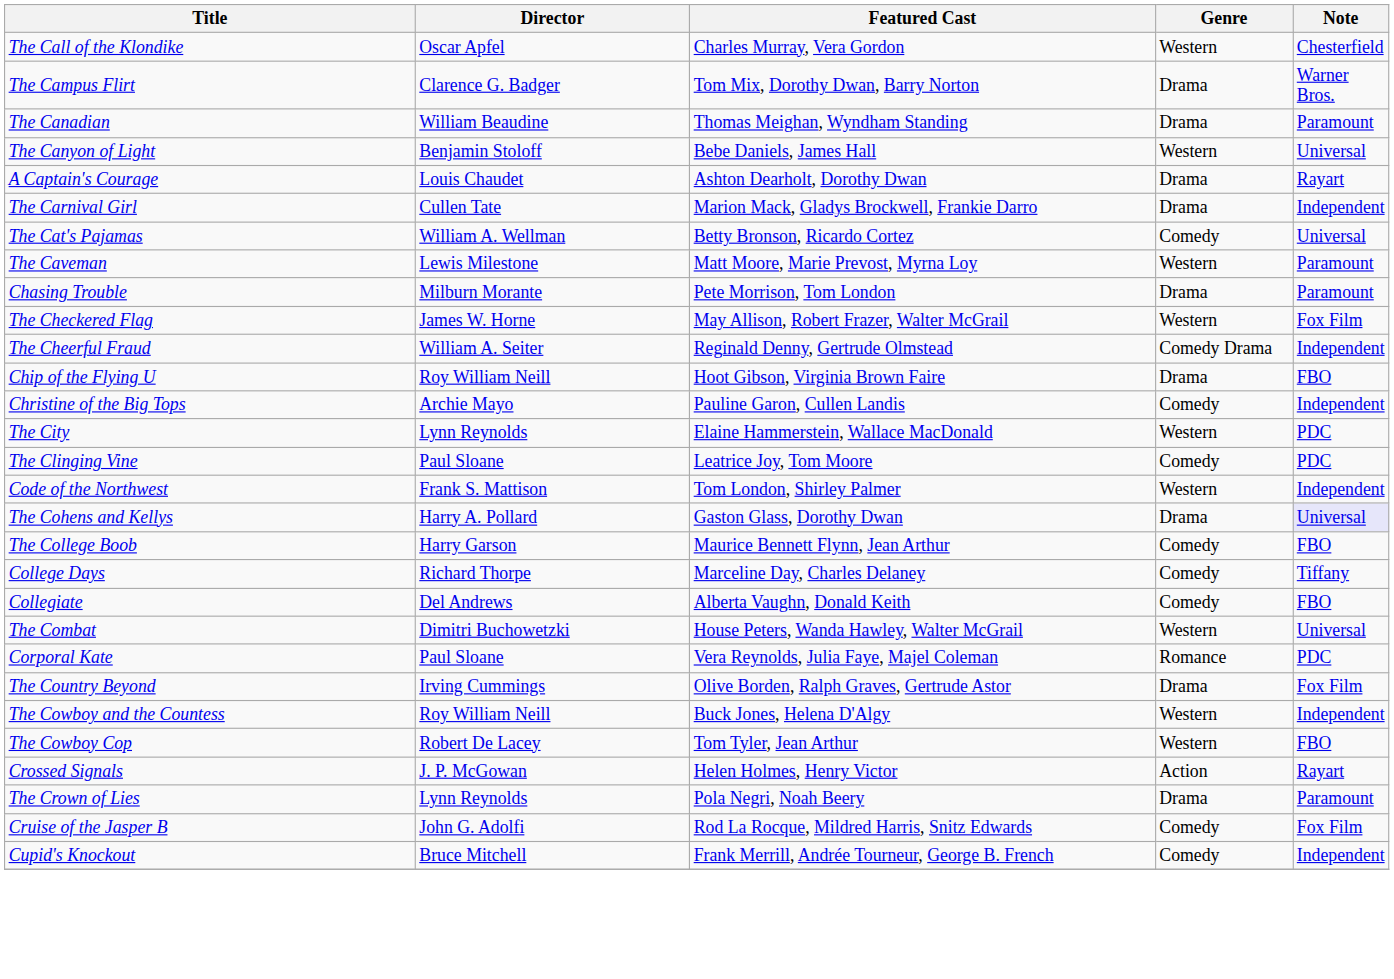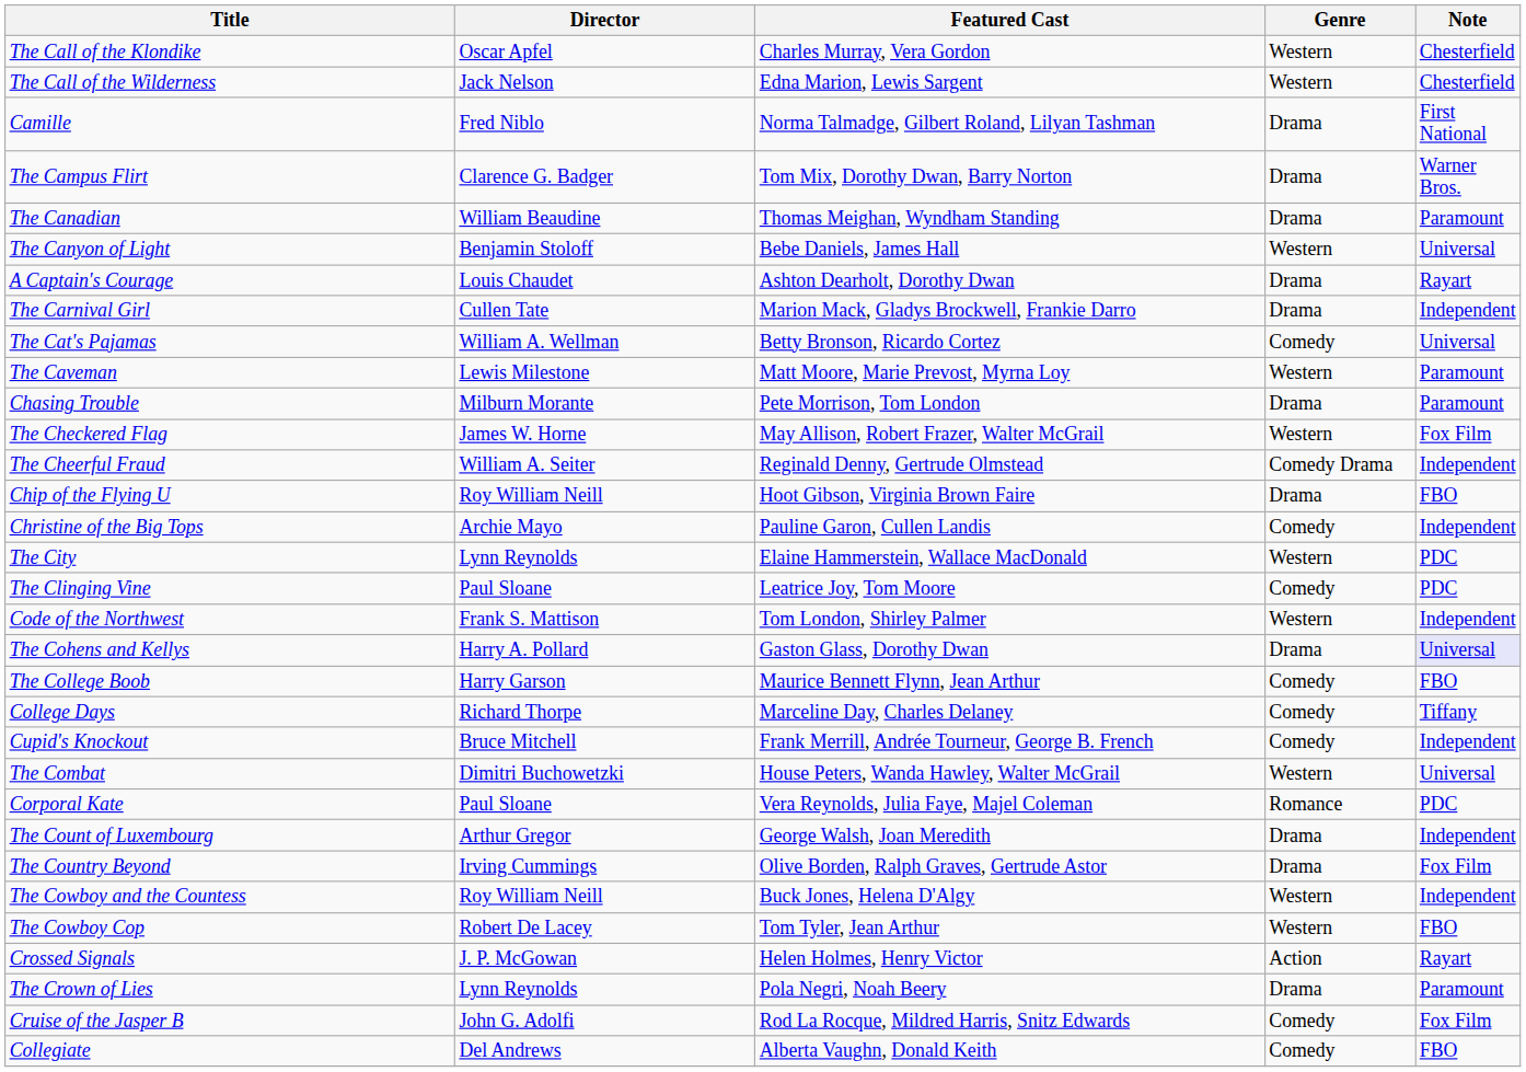 <table class="wikitable">
 <tr>
 <th style="width:30%;">Title</th>
 <th style="width:20%;">Director</th>
 <th style="width:34%;">Featured Cast</th>
 <th style="width:10%;">Genre</th>
 <th style="width:10%;">Note</th>
 </tr>
 <tr>
 <td><em><a href='#'>The Call of the Klondike</a></em></td>
 <td><a href='#'>Oscar Apfel</a></td>
 <td><a href='#'>Charles Murray</a>, <a href='#'>Vera Gordon</a></td>
 <td>Western</td>
 <td><a href='#'>Chesterfield</a></td>
+</tr>
+<tr>
+<td><em><a href='#'>The Call of the Wilderness</a></em></td>
+<td><a href='#'>Jack Nelson</a></td>
+<td><a href='#'>Edna Marion</a>, <a href='#'>Lewis Sargent</a></td>
+<td>Western</td>
+<td><a href='#'>Chesterfield</a></td>
+</tr>
+<tr>
+<td><em><a href='#'>Camille</a></em></td>
+<td><a href='#'>Fred Niblo</a></td>
+<td><a href='#'>Norma Talmadge</a>, <a href='#'>Gilbert Roland</a>, <a href='#'>Lilyan Tashman</a></td>
+<td>Drama</td>
+<td><a href='#'>First National</a></td>
 </tr>
 <tr>
 <td><em><a href='#'>The Campus Flirt</a></em></td>
 <td><a href='#'>Clarence G. Badger</a></td>
 <td><a href='#'>Tom Mix</a>, <a href='#'>Dorothy Dwan</a>, <a href='#'>Barry Norton</a></td>
 <td>Drama</td>
 <td><a href='#'>Warner Bros.</a></td>
 </tr>
 <tr>
 <td><em><a href='#'>The Canadian</a></em></td>
 <td><a href='#'>William Beaudine</a></td>
 <td><a href='#'>Thomas Meighan</a>, <a href='#'>Wyndham Standing</a></td>
 <td>Drama</td>
 <td><a href='#'>Paramount</a></td>
 </tr>
 <tr>
 <td><em><a href='#'>The Canyon of Light</a></em></td>
 <td><a href='#'>Benjamin Stoloff</a></td>
 <td><a href='#'>Bebe Daniels</a>, <a href='#'>James Hall</a></td>
 <td>Western</td>
 <td><a href='#'>Universal</a></td>
 </tr>
 <tr>
 <td><em><a href='#'>A Captain's Courage</a></em></td>
 <td><a href='#'>Louis Chaudet</a></td>
 <td><a href='#'>Ashton Dearholt</a>, <a href='#'>Dorothy Dwan</a></td>
 <td>Drama</td>
 <td><a href='#'>Rayart</a></td>
 </tr>
 <tr>
 <td><em><a href='#'>The Carnival Girl</a></em></td>
 <td><a href='#'>Cullen Tate</a></td>
 <td><a href='#'>Marion Mack</a>, <a href='#'>Gladys Brockwell</a>, <a href='#'>Frankie Darro</a></td>
 <td>Drama</td>
 <td><a href='#'>Independent</a></td>
 </tr>
 <tr>
 <td><em><a href='#'>The Cat's Pajamas</a></em></td>
 <td><a href='#'>William A. Wellman</a></td>
 <td><a href='#'>Betty Bronson</a>, <a href='#'>Ricardo Cortez</a></td>
 <td>Comedy</td>
 <td><a href='#'>Universal</a></td>
 </tr>
 <tr>
 <td><em><a href='#'>The Caveman</a></em></td>
 <td><a href='#'>Lewis Milestone</a></td>
 <td><a href='#'>Matt Moore</a>, <a href='#'>Marie Prevost</a>, <a href='#'>Myrna Loy</a></td>
 <td>Western</td>
 <td><a href='#'>Paramount</a></td>
 </tr>
 <tr>
 <td><em><a href='#'>Chasing Trouble</a></em></td>
 <td><a href='#'>Milburn Morante</a></td>
 <td><a href='#'>Pete Morrison</a>, <a href='#'>Tom London</a></td>
 <td>Drama</td>
 <td><a href='#'>Paramount</a></td>
 </tr>
 <tr>
 <td><em><a href='#'>The Checkered Flag</a></em></td>
 <td><a href='#'>James W. Horne</a></td>
 <td><a href='#'>May Allison</a>, <a href='#'>Robert Frazer</a>, <a href='#'>Walter McGrail</a></td>
 <td>Western</td>
 <td><a href='#'>Fox Film</a></td>
 </tr>
 <tr>
 <td><em><a href='#'>The Cheerful Fraud</a></em></td>
 <td><a href='#'>William A. Seiter</a></td>
 <td><a href='#'>Reginald Denny</a>, <a href='#'>Gertrude Olmstead</a></td>
 <td>Comedy Drama</td>
 <td><a href='#'>Independent</a></td>
 </tr>
 <tr>
 <td><em><a href='#'>Chip of the Flying U</a></em></td>
 <td><a href='#'>Roy William Neill</a></td>
 <td><a href='#'>Hoot Gibson</a>, <a href='#'>Virginia Brown Faire</a></td>
 <td>Drama</td>
 <td><a href='#'>FBO</a></td>
 </tr>
 <tr>
 <td><em><a href='#'>Christine of the Big Tops</a></em></td>
 <td><a href='#'>Archie Mayo</a></td>
 <td><a href='#'>Pauline Garon</a>, <a href='#'>Cullen Landis</a></td>
 <td>Comedy</td>
 <td><a href='#'>Independent</a></td>
 </tr>
 <tr>
 <td><em><a href='#'>The City</a></em></td>
 <td><a href='#'>Lynn Reynolds</a></td>
 <td><a href='#'>Elaine Hammerstein</a>, <a href='#'>Wallace MacDonald</a></td>
 <td>Western</td>
 <td><a href='#'>PDC</a></td>
 </tr>
 <tr>
 <td><em><a href='#'>The Clinging Vine</a></em></td>
 <td><a href='#'>Paul Sloane</a></td>
 <td><a href='#'>Leatrice Joy</a>, <a href='#'>Tom Moore</a></td>
 <td>Comedy</td>
 <td><a href='#'>PDC</a></td>
 </tr>
 <tr>
 <td><em><a href='#'>Code of the Northwest</a></em></td>
 <td><a href='#'>Frank S. Mattison</a></td>
 <td><a href='#'>Tom London</a>, <a href='#'>Shirley Palmer</a></td>
 <td>Western</td>
 <td><a href='#'>Independent</a></td>
 </tr>
 <tr>
 <td><em><a href='#'>The Cohens and Kellys</a></em></td>
 <td><a href='#'>Harry A. Pollard</a></td>
 <td><a href='#'>Gaston Glass</a>, <a href='#'>Dorothy Dwan</a></td>
 <td>Drama</td>
 <td style="background: lavender;"><a href='#'>Universal</a></td>
 </tr>
 <tr>
 <td><em><a href='#'>The College Boob</a></em></td>
 <td><a href='#'>Harry Garson</a></td>
 <td><a href='#'>Maurice Bennett Flynn</a>, <a href='#'>Jean Arthur</a></td>
 <td>Comedy</td>
 <td><a href='#'>FBO</a></td>
 </tr>
 <tr>
 <td><em><a href='#'>College Days</a></em></td>
 <td><a href='#'>Richard Thorpe</a></td>
 <td><a href='#'>Marceline Day</a>, <a href='#'>Charles Delaney</a></td>
 <td>Comedy</td>
 <td><a href='#'>Tiffany</a></td>
 </tr>
 <tr>
-<td><em><a href='#'>Collegiate</a></em></td>
-<td><a href='#'>Del Andrews</a></td>
-<td><a href='#'>Alberta Vaughn</a>, <a href='#'>Donald Keith</a></td>
+<td><em><a href='#'>Cupid's Knockout</a></em></td>
+<td><a href='#'>Bruce Mitchell</a></td>
+<td><a href='#'>Frank Merrill</a>, <a href='#'>Andrée Tourneur</a>, <a href='#'>George B. French</a></td>
 <td>Comedy</td>
-<td><a href='#'>FBO</a></td>
+<td><a href='#'>Independent</a></td>
 </tr>
 <tr>
 <td><em><a href='#'>The Combat</a></em></td>
 <td><a href='#'>Dimitri Buchowetzki</a></td>
 <td><a href='#'>House Peters</a>, <a href='#'>Wanda Hawley</a>, <a href='#'>Walter McGrail</a></td>
 <td>Western</td>
 <td><a href='#'>Universal</a></td>
 </tr>
 <tr>
 <td><em><a href='#'>Corporal Kate</a></em></td>
 <td><a href='#'>Paul Sloane</a></td>
 <td><a href='#'>Vera Reynolds</a>, <a href='#'>Julia Faye</a>, <a href='#'>Majel Coleman</a></td>
 <td>Romance</td>
 <td><a href='#'>PDC</a></td>
+</tr>
+<tr>
+<td><em><a href='#'>The Count of Luxembourg</a></em></td>
+<td><a href='#'>Arthur Gregor</a></td>
+<td><a href='#'>George Walsh</a>, <a href='#'>Joan Meredith</a></td>
+<td>Drama</td>
+<td><a href='#'>Independent</a></td>
 </tr>
 <tr>
 <td><em><a href='#'>The Country Beyond</a></em></td>
 <td><a href='#'>Irving Cummings</a></td>
 <td><a href='#'>Olive Borden</a>, <a href='#'>Ralph Graves</a>, <a href='#'>Gertrude Astor</a></td>
 <td>Drama</td>
 <td><a href='#'>Fox Film</a></td>
 </tr>
 <tr>
 <td><em><a href='#'>The Cowboy and the Countess</a></em></td>
 <td><a href='#'>Roy William Neill</a></td>
 <td><a href='#'>Buck Jones</a>, <a href='#'>Helena D'Algy</a></td>
 <td>Western</td>
 <td><a href='#'>Independent</a></td>
 </tr>
 <tr>
 <td><em><a href='#'>The Cowboy Cop</a></em></td>
 <td><a href='#'>Robert De Lacey</a></td>
 <td><a href='#'>Tom Tyler</a>, <a href='#'>Jean Arthur</a></td>
 <td>Western</td>
 <td><a href='#'>FBO</a></td>
 </tr>
 <tr>
 <td><em><a href='#'>Crossed Signals</a></em></td>
 <td><a href='#'>J. P. McGowan</a></td>
 <td><a href='#'>Helen Holmes</a>, <a href='#'>Henry Victor</a></td>
 <td>Action</td>
 <td><a href='#'>Rayart</a></td>
 </tr>
 <tr>
 <td><em><a href='#'>The Crown of Lies</a></em></td>
 <td><a href='#'>Lynn Reynolds</a></td>
 <td><a href='#'>Pola Negri</a>, <a href='#'>Noah Beery</a></td>
 <td>Drama</td>
 <td><a href='#'>Paramount</a></td>
 </tr>
 <tr>
 <td><em><a href='#'>Cruise of the Jasper B</a></em></td>
 <td><a href='#'>John G. Adolfi</a></td>
 <td><a href='#'>Rod La Rocque</a>, <a href='#'>Mildred Harris</a>, <a href='#'>Snitz Edwards</a></td>
 <td>Comedy</td>
 <td><a href='#'>Fox Film</a></td>
 </tr>
 <tr>
-<td><em><a href='#'>Cupid's Knockout</a></em></td>
-<td><a href='#'>Bruce Mitchell</a></td>
-<td><a href='#'>Frank Merrill</a>, <a href='#'>Andrée Tourneur</a>, <a href='#'>George B. French</a></td>
+<td><em><a href='#'>Collegiate</a></em></td>
+<td><a href='#'>Del Andrews</a></td>
+<td><a href='#'>Alberta Vaughn</a>, <a href='#'>Donald Keith</a></td>
 <td>Comedy</td>
-<td><a href='#'>Independent</a></td>
+<td><a href='#'>FBO</a></td>
 </tr>
 <tr>
 </tr>
 </table>
